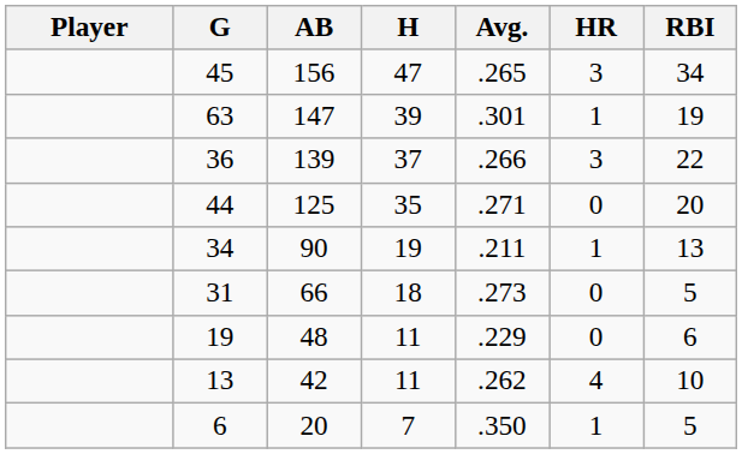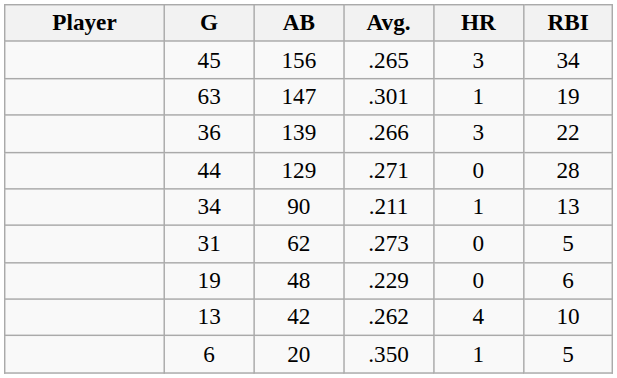 <table class="wikitable sortable">
 <tr>
 <th bgcolor="#DDDDFF" width="16%">Player</th>
 <th bgcolor="#DDDDFF" width="9%">G</th>
 <th bgcolor="#DDDDFF" width="9%">AB</th>
-<th bgcolor="#DDDDFF" width="9%">H</th>
 <th bgcolor="#DDDDFF" width="9%">Avg.</th>
 <th bgcolor="#DDDDFF" width="9%">HR</th>
 <th bgcolor="#DDDDFF" width="9%">RBI</th>
 </tr>
 <tr align="center">
 <td></td>
 <td>45</td>
 <td>156</td>
-<td>47</td>
 <td>.265</td>
 <td>3</td>
 <td>34</td>
 </tr>
 <tr align="center">
 <td></td>
 <td>63</td>
 <td>147</td>
-<td>39</td>
 <td>.301</td>
 <td>1</td>
 <td>19</td>
 </tr>
 <tr align="center">
 <td></td>
 <td>36</td>
 <td>139</td>
-<td>37</td>
 <td>.266</td>
 <td>3</td>
 <td>22</td>
 </tr>
 <tr align="center">
 <td></td>
 <td>44</td>
-<td>125</td>
-<td>35</td>
+<td>129</td>
 <td>.271</td>
 <td>0</td>
-<td>20</td>
+<td>28</td>
 </tr>
 <tr align="center">
 <td></td>
 <td>34</td>
 <td>90</td>
-<td>19</td>
 <td>.211</td>
 <td>1</td>
 <td>13</td>
 </tr>
 <tr align="center">
 <td></td>
 <td>31</td>
-<td>66</td>
-<td>18</td>
+<td>62</td>
 <td>.273</td>
 <td>0</td>
 <td>5</td>
 </tr>
 <tr align="center">
 <td></td>
 <td>19</td>
 <td>48</td>
-<td>11</td>
 <td>.229</td>
 <td>0</td>
 <td>6</td>
 </tr>
 <tr align="center">
 <td></td>
 <td>13</td>
 <td>42</td>
-<td>11</td>
 <td>.262</td>
 <td>4</td>
 <td>10</td>
 </tr>
 <tr align="center">
 <td></td>
 <td>6</td>
 <td>20</td>
-<td>7</td>
 <td>.350</td>
 <td>1</td>
 <td>5</td>
 </tr>
 </table>
